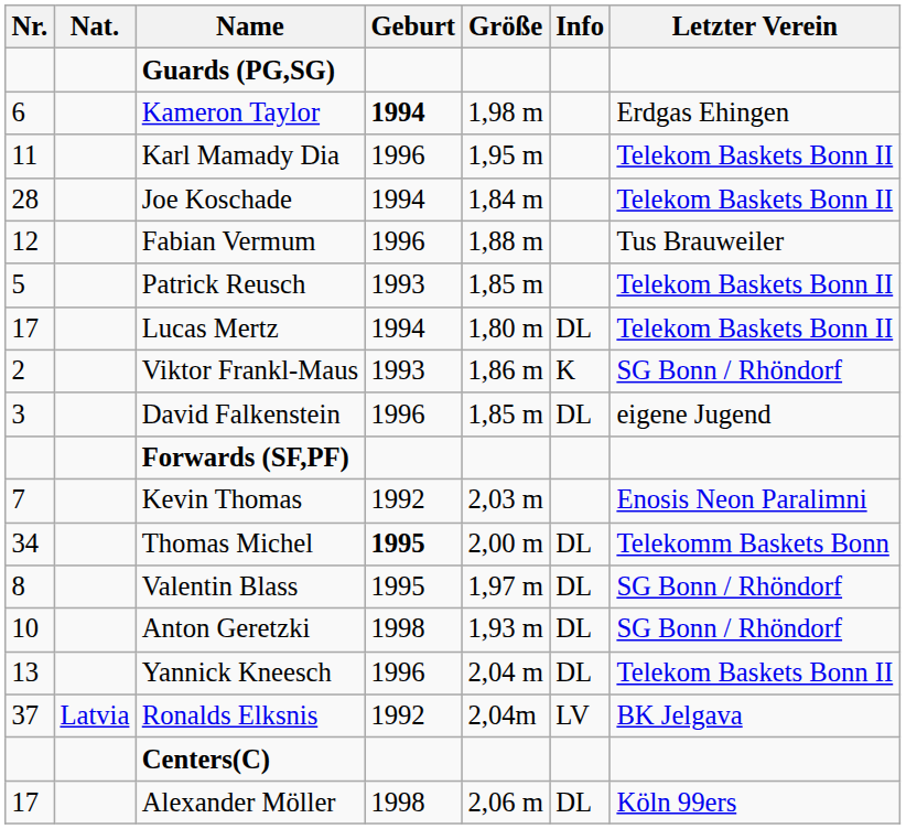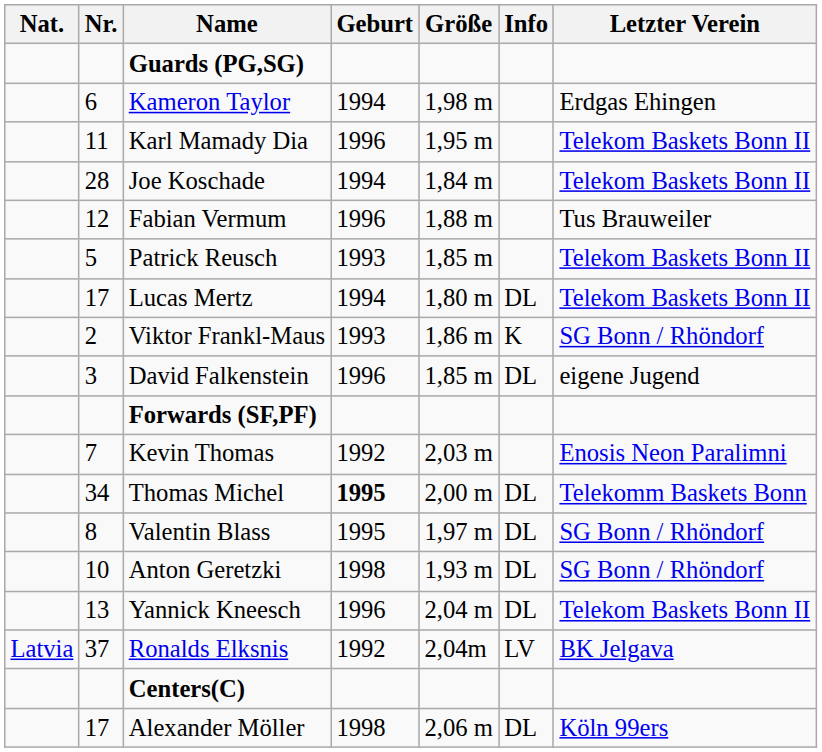 <table class="wikitable">
 <tr>
+<th><strong>Nat.</strong></th>
 <th><strong>Nr.</strong></th>
-<th><strong>Nat.</strong></th>
 <th><strong>Name</strong></th>
 <th><strong>Geburt</strong></th>
 <th><strong>Größe</strong></th>
 <th><strong>Info</strong></th>
 <th><strong>Letzter Verein</strong></th>
 </tr>
 <tr>
 <td></td>
 <td></td>
 <td><strong>Guards (PG,SG)</strong></td>
 <td></td>
 <td></td>
 <td></td>
 <td></td>
 </tr>
 <tr>
+<td></td>
 <td>6</td>
-<td></td>
 <td><a href='#'>Kameron Taylor</a></td>
-<td><strong>1994</strong></td>
+<td>1994</td>
 <td>1,98 m</td>
 <td></td>
 <td>Erdgas Ehingen</td>
 </tr>
 <tr>
+<td></td>
 <td>11</td>
-<td></td>
 <td>Karl Mamady Dia</td>
 <td>1996</td>
 <td>1,95 m</td>
 <td></td>
 <td><a href='#'>Telekom Baskets Bonn II</a></td>
 </tr>
 <tr>
+<td></td>
 <td>28</td>
-<td></td>
 <td>Joe Koschade</td>
 <td>1994</td>
 <td>1,84 m</td>
 <td></td>
 <td><a href='#'>Telekom Baskets Bonn II</a></td>
 </tr>
 <tr>
+<td></td>
 <td>12</td>
-<td></td>
 <td>Fabian Vermum</td>
 <td>1996</td>
 <td>1,88 m</td>
 <td></td>
 <td>Tus Brauweiler</td>
 </tr>
 <tr>
+<td></td>
 <td>5</td>
-<td></td>
 <td>Patrick Reusch</td>
 <td>1993</td>
 <td>1,85 m</td>
 <td></td>
 <td><a href='#'>Telekom Baskets Bonn II</a></td>
 </tr>
 <tr>
+<td></td>
 <td>17</td>
-<td></td>
 <td>Lucas Mertz</td>
 <td>1994</td>
 <td>1,80 m</td>
 <td>DL</td>
 <td><a href='#'>Telekom Baskets Bonn II</a></td>
 </tr>
 <tr>
+<td></td>
 <td>2</td>
-<td></td>
 <td>Viktor Frankl-Maus</td>
 <td>1993</td>
 <td>1,86 m</td>
 <td>K</td>
 <td><a href='#'>SG Bonn / Rhöndorf</a></td>
 </tr>
 <tr>
+<td></td>
 <td>3</td>
-<td></td>
 <td>David Falkenstein</td>
 <td>1996</td>
 <td>1,85 m</td>
 <td>DL</td>
 <td>eigene Jugend</td>
 </tr>
 <tr>
 <td></td>
 <td></td>
 <td><strong>Forwards (SF,PF)</strong></td>
 <td></td>
 <td></td>
 <td></td>
 <td></td>
 </tr>
 <tr>
+<td></td>
 <td>7</td>
-<td></td>
 <td>Kevin Thomas</td>
 <td>1992</td>
 <td>2,03 m</td>
 <td></td>
 <td><a href='#'>Enosis Neon Paralimni</a></td>
 </tr>
 <tr>
+<td></td>
 <td>34</td>
-<td></td>
 <td>Thomas Michel</td>
 <td><strong>1995</strong></td>
 <td>2,00 m</td>
 <td>DL</td>
 <td><a href='#'>Telekomm Baskets Bonn</a></td>
 </tr>
 <tr>
+<td></td>
 <td>8</td>
-<td></td>
 <td>Valentin Blass</td>
 <td>1995</td>
 <td>1,97 m</td>
 <td>DL</td>
 <td><a href='#'>SG Bonn / Rhöndorf</a></td>
 </tr>
 <tr>
+<td></td>
 <td>10</td>
-<td></td>
 <td>Anton Geretzki</td>
 <td>1998</td>
 <td>1,93 m</td>
 <td>DL</td>
 <td><a href='#'>SG Bonn / Rhöndorf</a></td>
 </tr>
 <tr>
+<td></td>
 <td>13</td>
-<td></td>
 <td>Yannick Kneesch</td>
 <td>1996</td>
 <td>2,04 m</td>
 <td>DL</td>
 <td><a href='#'>Telekom Baskets Bonn II</a></td>
 </tr>
 <tr>
+<td><a href='#'>Latvia</a></td>
 <td>37</td>
-<td><a href='#'>Latvia</a></td>
 <td><a href='#'>Ronalds Elksnis</a></td>
 <td>1992</td>
 <td>2,04m</td>
 <td>LV</td>
 <td><a href='#'>BK Jelgava</a></td>
 </tr>
 <tr>
 <td></td>
 <td></td>
 <td><strong>Centers(C)</strong></td>
 <td></td>
 <td></td>
 <td></td>
 <td></td>
 </tr>
 <tr>
+<td></td>
 <td>17</td>
-<td></td>
 <td>Alexander Möller</td>
 <td>1998</td>
 <td>2,06 m</td>
 <td>DL</td>
 <td><a href='#'>Köln 99ers</a></td>
 </tr>
 </table>
